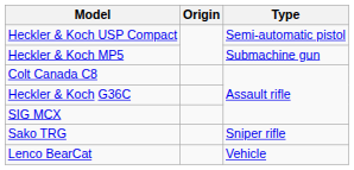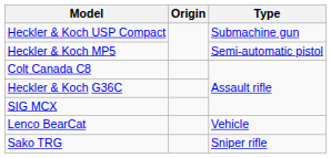 <table class="wikitable">
 <tr>
 <th>Model</th>
 <th>Origin</th>
 <th>Type</th>
 </tr>
 <tr>
 <td><a href='#'>Heckler & Koch USP Compact</a></td>
 <td rowspan="2"></td>
-<td><a href='#'>Semi-automatic pistol</a></td>
+<td><a href='#'>Submachine gun</a></td>
 </tr>
 <tr>
 <td><a href='#'>Heckler & Koch MP5</a></td>
-<td><a href='#'>Submachine gun</a></td>
+<td><a href='#'>Semi-automatic pistol</a></td>
 </tr>
 <tr>
 <td><a href='#'>Colt Canada C8</a></td>
 <td></td>
 <td rowspan="3"><a href='#'>Assault rifle</a></td>
 </tr>
 <tr>
 <td><a href='#'>Heckler & Koch</a> <a href='#'>G36C</a></td>
 <td></td>
 </tr>
 <tr>
 <td><a href='#'>SIG MCX</a></td>
 <td></td>
 </tr>
 <tr>
+<td><a href='#'>Lenco BearCat</a></td>
+<td></td>
+<td><a href='#'>Vehicle</a></td>
+</tr>
+<tr>
 <td><a href='#'>Sako TRG</a></td>
 <td></td>
 <td><a href='#'>Sniper rifle</a></td>
 </tr>
-<tr>
-<td><a href='#'>Lenco BearCat</a></td>
-<td></td>
-<td><a href='#'>Vehicle</a></td>
-</tr>
 </table>
